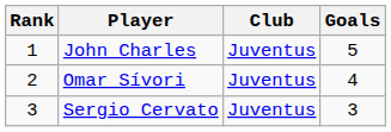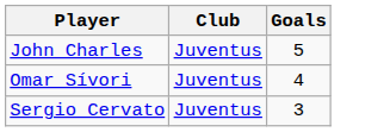 <table class="wikitable sortable" style="text-align:center">
 <tr>
-<th>Rank</th>
 <th>Player</th>
 <th>Club</th>
 <th>Goals</th>
 </tr>
 <tr>
-<td>1</td>
 <td align="left"><strong></strong> <a href='#'>John Charles</a></td>
 <td align="left"><a href='#'>Juventus</a></td>
 <td>5</td>
 </tr>
 <tr>
-<td>2</td>
 <td align="left"><strong> </strong> <a href='#'>Omar Sívori</a></td>
 <td align="left"><a href='#'>Juventus</a></td>
 <td>4</td>
 </tr>
 <tr>
-<td>3</td>
 <td align="left"><strong></strong> <a href='#'>Sergio Cervato</a></td>
 <td align="left"><a href='#'>Juventus</a></td>
 <td>3</td>
 </tr>
 </table>
